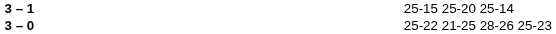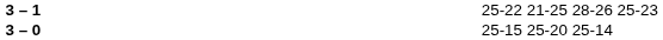 <table width=100% cellspacing=1>
 <tr>
 <th width=20%></th>
 <th width=12%></th>
 <th width=20%></th>
 <th width=33%></th>
 <td></td>
 </tr>
 <tr style=font-size:90%>
 <td align=right><strong></strong></td>
 <td align=center><strong>3 – 1</strong></td>
 <td></td>
-<td>25-15 25-20 25-14</td>
+<td>25-22 21-25 28-26 25-23</td>
 <td></td>
 </tr>
 <tr style=font-size:90%>
 <td align=right><strong></strong></td>
 <td align=center><strong>3 – 0</strong></td>
 <td></td>
-<td>25-22 21-25 28-26 25-23</td>
+<td>25-15 25-20 25-14</td>
 </tr>
 </table>
